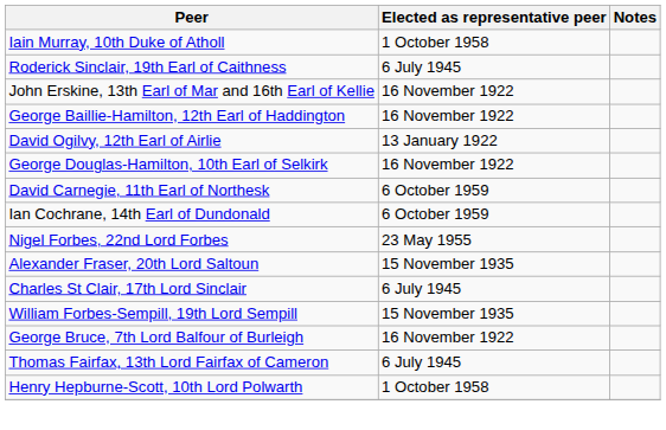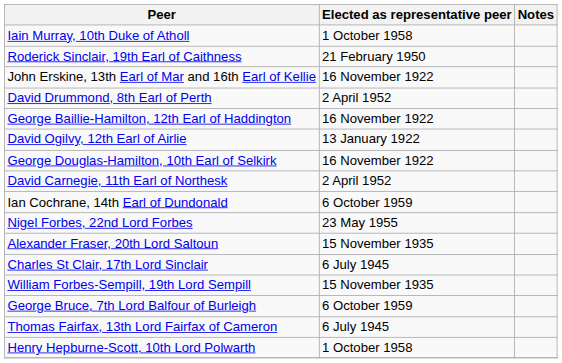 <table class="wikitable">
 <tr>
 <th>Peer</th>
 <th>Elected as representative peer</th>
 <th>Notes</th>
 </tr>
 <tr>
 <td><a href='#'>Iain Murray, 10th Duke of Atholl</a></td>
 <td>1 October 1958</td>
 <td></td>
 </tr>
 <tr>
 <td><a href='#'>Roderick Sinclair, 19th Earl of Caithness</a></td>
-<td>6 July 1945</td>
+<td>21 February 1950</td>
 <td></td>
 </tr>
 <tr>
 <td>John Erskine, 13th <a href='#'>Earl of Mar</a> and 16th <a href='#'>Earl of Kellie</a></td>
 <td>16 November 1922</td>
+<td></td>
+</tr>
+<tr>
+<td><a href='#'>David Drummond, 8th Earl of Perth</a></td>
+<td>2 April 1952</td>
 <td></td>
 </tr>
 <tr>
 <td><a href='#'>George Baillie-Hamilton, 12th Earl of Haddington</a></td>
 <td>16 November 1922</td>
 <td></td>
 </tr>
 <tr>
 <td><a href='#'>David Ogilvy, 12th Earl of Airlie</a></td>
 <td>13 January 1922</td>
 <td></td>
 </tr>
 <tr>
 <td><a href='#'>George Douglas-Hamilton, 10th Earl of Selkirk</a></td>
 <td>16 November 1922</td>
 <td></td>
 </tr>
 <tr>
 <td><a href='#'>David Carnegie, 11th Earl of Northesk</a></td>
-<td>6 October 1959</td>
+<td>2 April 1952</td>
 <td></td>
 </tr>
 <tr>
 <td>Ian Cochrane, 14th <a href='#'>Earl of Dundonald</a></td>
 <td>6 October 1959</td>
 <td></td>
 </tr>
 <tr>
 <td><a href='#'>Nigel Forbes, 22nd Lord Forbes</a></td>
 <td>23 May 1955</td>
 <td></td>
 </tr>
 <tr>
 <td><a href='#'>Alexander Fraser, 20th Lord Saltoun</a></td>
 <td>15 November 1935</td>
 <td></td>
 </tr>
 <tr>
 <td><a href='#'>Charles St Clair, 17th Lord Sinclair</a></td>
 <td>6 July 1945</td>
 <td></td>
 </tr>
 <tr>
 <td><a href='#'>William Forbes-Sempill, 19th Lord Sempill</a></td>
 <td>15 November 1935</td>
 <td></td>
 </tr>
 <tr>
 <td><a href='#'>George Bruce, 7th Lord Balfour of Burleigh</a></td>
-<td>16 November 1922</td>
+<td>6 October 1959</td>
 <td></td>
 </tr>
 <tr>
 <td><a href='#'>Thomas Fairfax, 13th Lord Fairfax of Cameron</a></td>
 <td>6 July 1945</td>
 <td></td>
 </tr>
 <tr>
 <td><a href='#'>Henry Hepburne-Scott, 10th Lord Polwarth</a></td>
 <td>1 October 1958</td>
 <td></td>
 </tr>
 <tr>
 </tr>
 </table>
